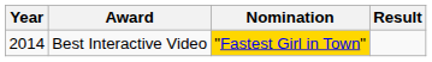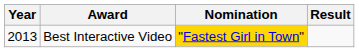 <table class="wikitable">
 <tr>
 <th>Year</th>
 <th>Award</th>
 <th>Nomination</th>
 <th>Result</th>
 </tr>
 <tr>
-<td rowspan="1">2014</td>
+<td rowspan="1">2013</td>
 <td>Best Interactive Video</td>
 <td style="background: gold;">"<a href='#'>Fastest Girl in Town</a>"</td>
 <td></td>
 </tr>
 </table>
